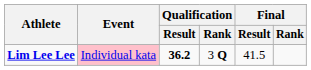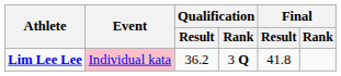 <table class="wikitable" style="font-size:90%">
 <tr>
 <th rowspan=2>Athlete</th>
 <th rowspan=2>Event</th>
 <th colspan=2>Qualification</th>
 <th colspan=2>Final</th>
 </tr>
 <tr style="font-size:95%">
 <th>Result</th>
 <th>Rank</th>
 <th>Result</th>
 <th>Rank</th>
 </tr>
 <tr align=center>
 <td align=left><strong><a href='#'>Lim Lee Lee</a></strong></td>
 <td align=left style="background: pink;"><a href='#'>Individual kata</a></td>
-<td><strong>36.2</strong></td>
+<td>36.2</td>
 <td>3 <strong>Q</strong></td>
-<td>41.5</td>
+<td>41.8</td>
 <td></td>
 </tr>
 </table>
